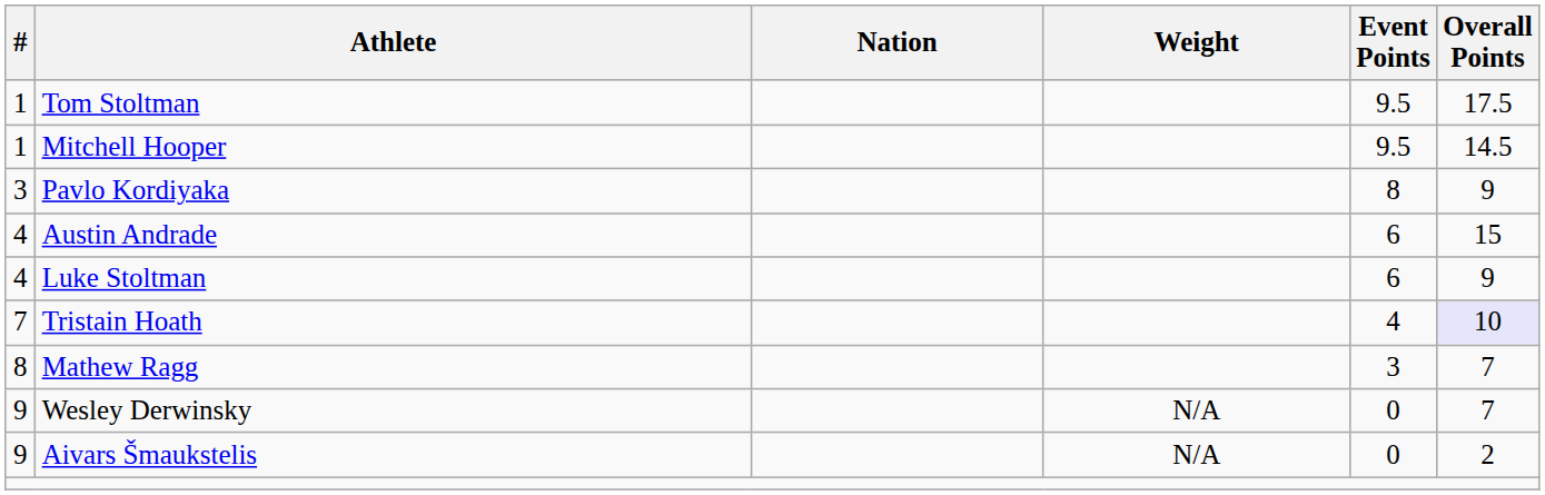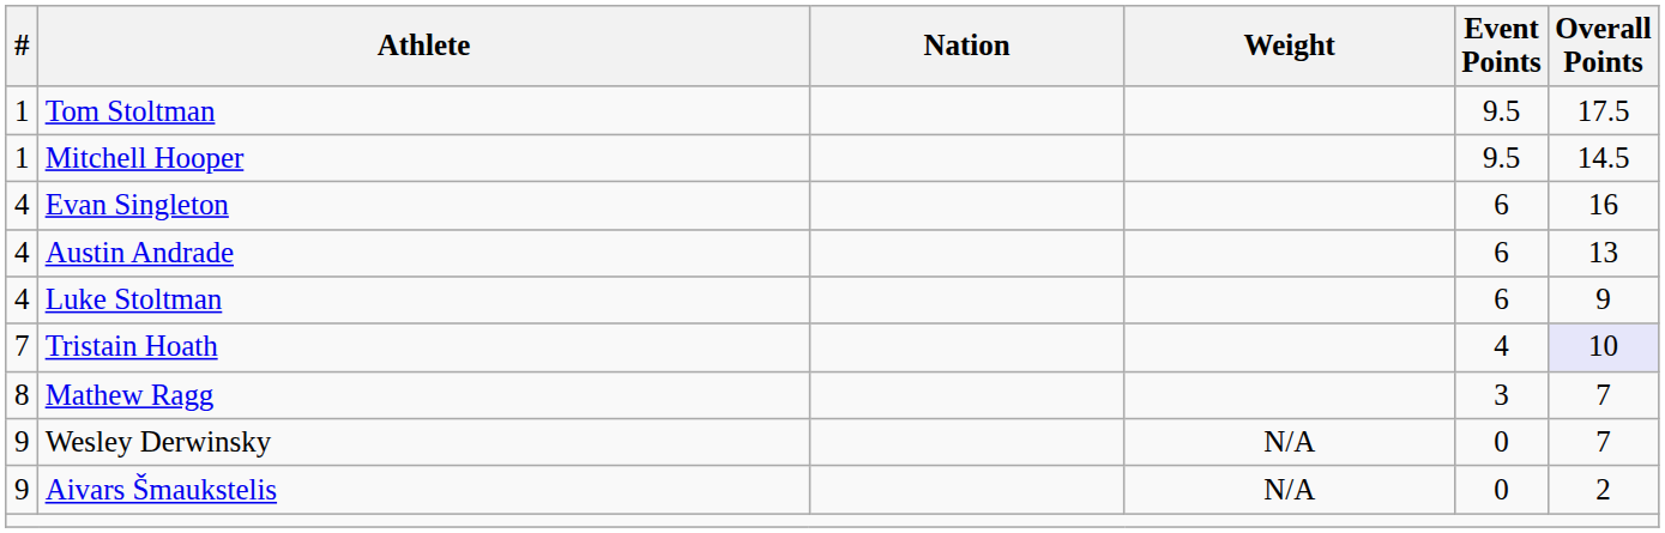 <table class="wikitable sortable" style="text-align:center;width: 70%;">
 <tr>
 <th scope="col" style="width: 10px;">#</th>
 <th scope="col">Athlete</th>
 <th scope="col">Nation</th>
 <th scope="col">Weight</th>
 <th scope="col" style="width: 10px;">Event Points</th>
 <th scope="col" style="width: 10px;">Overall Points</th>
 </tr>
 <tr>
 <td>1</td>
 <td align=left><a href='#'>Tom Stoltman</a></td>
 <td align=left></td>
 <td></td>
 <td>9.5</td>
 <td>17.5</td>
 </tr>
 <tr>
 <td>1</td>
 <td align=left><a href='#'>Mitchell Hooper</a></td>
 <td align=left></td>
 <td></td>
 <td>9.5</td>
 <td>14.5</td>
 </tr>
 <tr>
-<td>3</td>
-<td align=left><a href='#'>Pavlo Kordiyaka</a></td>
+<td>4</td>
+<td align=left><a href='#'>Evan Singleton</a></td>
 <td align=left></td>
 <td></td>
-<td>8</td>
-<td>9</td>
+<td>6</td>
+<td>16</td>
 </tr>
 <tr>
 <td>4</td>
 <td align=left><a href='#'>Austin Andrade</a></td>
 <td align=left></td>
 <td></td>
 <td>6</td>
-<td>15</td>
+<td>13</td>
 </tr>
 <tr>
 <td>4</td>
 <td align=left><a href='#'>Luke Stoltman</a></td>
 <td align=left></td>
 <td></td>
 <td>6</td>
 <td>9</td>
 </tr>
 <tr>
 <td>7</td>
 <td align=left><a href='#'>Tristain Hoath</a></td>
 <td align=left></td>
 <td></td>
 <td>4</td>
 <td style="background: lavender;">10</td>
 </tr>
 <tr>
 <td>8</td>
 <td align=left><a href='#'>Mathew Ragg</a></td>
 <td align=left></td>
 <td></td>
 <td>3</td>
 <td>7</td>
 </tr>
 <tr>
 <td>9</td>
 <td align=left>Wesley Derwinsky</td>
 <td align=left></td>
 <td>N/A</td>
 <td>0</td>
 <td>7</td>
 </tr>
 <tr>
 <td>9</td>
 <td align=left><a href='#'>Aivars Šmaukstelis</a></td>
 <td align=left></td>
 <td>N/A</td>
 <td>0</td>
 <td>2</td>
 </tr>
 <tr class="sortbottom">
 <td colspan="6"></td>
 </tr>
 </table>
